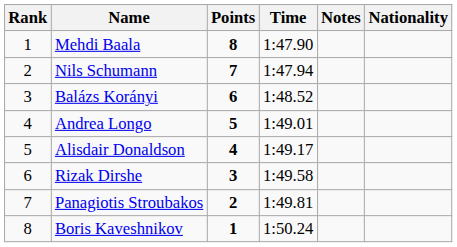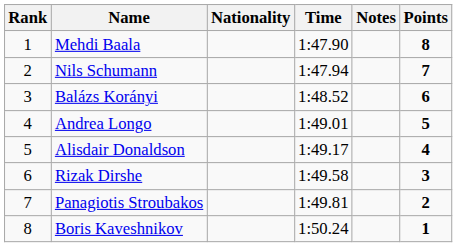 <table class="wikitable sortable" style="text-align:center">
 <tr>
 <th>Rank</th>
 <th>Name</th>
-<th>Points</th>
+<th>Nationality</th>
 <th>Time</th>
 <th>Notes</th>
-<th>Nationality</th>
+<th>Points</th>
 </tr>
 <tr>
 <td>1</td>
 <td align=left><a href='#'>Mehdi Baala</a></td>
-<td><strong>8</strong></td>
+<td align=left></td>
 <td>1:47.90</td>
 <td></td>
-<td align=left></td>
+<td><strong>8</strong></td>
 </tr>
 <tr>
 <td>2</td>
 <td align=left><a href='#'>Nils Schumann</a></td>
-<td><strong>7</strong></td>
+<td align=left></td>
 <td>1:47.94</td>
 <td></td>
-<td align=left></td>
+<td><strong>7</strong></td>
 </tr>
 <tr>
 <td>3</td>
 <td align=left><a href='#'>Balázs Korányi</a></td>
-<td><strong>6</strong></td>
+<td align=left></td>
 <td>1:48.52</td>
 <td></td>
-<td align=left></td>
+<td><strong>6</strong></td>
 </tr>
 <tr>
 <td>4</td>
 <td align=left><a href='#'>Andrea Longo</a></td>
-<td><strong>5</strong></td>
+<td align=left></td>
 <td>1:49.01</td>
 <td></td>
-<td align=left></td>
+<td><strong>5</strong></td>
 </tr>
 <tr>
 <td>5</td>
 <td align=left><a href='#'>Alisdair Donaldson</a></td>
-<td><strong>4</strong></td>
+<td align=left></td>
 <td>1:49.17</td>
 <td></td>
-<td align=left></td>
+<td><strong>4</strong></td>
 </tr>
 <tr>
 <td>6</td>
 <td align=left><a href='#'>Rizak Dirshe</a></td>
-<td><strong>3</strong></td>
+<td align=left></td>
 <td>1:49.58</td>
 <td></td>
-<td align=left></td>
+<td><strong>3</strong></td>
 </tr>
 <tr>
 <td>7</td>
 <td align=left><a href='#'>Panagiotis Stroubakos</a></td>
-<td><strong>2</strong></td>
+<td align=left></td>
 <td>1:49.81</td>
 <td></td>
-<td align=left></td>
+<td><strong>2</strong></td>
 </tr>
 <tr>
 <td>8</td>
 <td align=left><a href='#'>Boris Kaveshnikov</a></td>
-<td><strong>1</strong></td>
+<td align=left></td>
 <td>1:50.24</td>
 <td></td>
-<td align=left></td>
+<td><strong>1</strong></td>
 </tr>
 </table>
